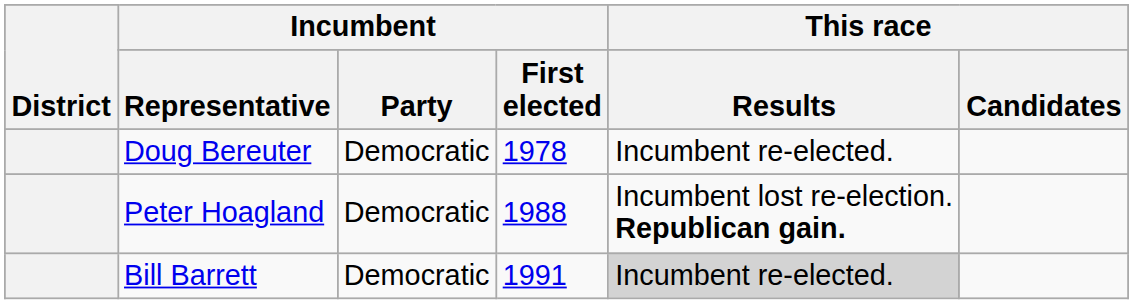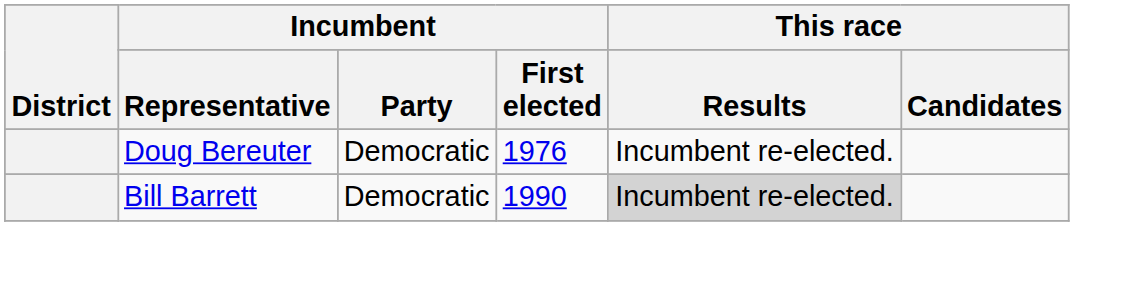 <table class=wikitable>
 <tr valign=bottom>
 <th rowspan=2>District</th>
 <th colspan=3>Incumbent</th>
 <th colspan=2>This race</th>
 </tr>
 <tr valign=bottom>
 <th>Representative</th>
 <th>Party</th>
 <th>First<br>elected</th>
 <th>Results</th>
 <th>Candidates</th>
 </tr>
 <tr>
 <th></th>
 <td><a href='#'>Doug Bereuter</a></td>
 <td>Democratic</td>
-<td><a href='#'>1978</a></td>
+<td><a href='#'>1976</a></td>
 <td>Incumbent re-elected.</td>
-<td nowrap></td>
-</tr>
-<tr>
-<th></th>
-<td><a href='#'>Peter Hoagland</a></td>
-<td>Democratic</td>
-<td><a href='#'>1988</a></td>
-<td>Incumbent lost re-election.<br><strong>Republican gain.</strong></td>
 <td nowrap></td>
 </tr>
 <tr>
 <th></th>
 <td><a href='#'>Bill Barrett</a></td>
 <td>Democratic</td>
-<td><a href='#'>1991</a></td>
+<td><a href='#'>1990</a></td>
 <td style="background: lightgrey;">Incumbent re-elected.</td>
 <td nowrap></td>
 </tr>
 </table>
